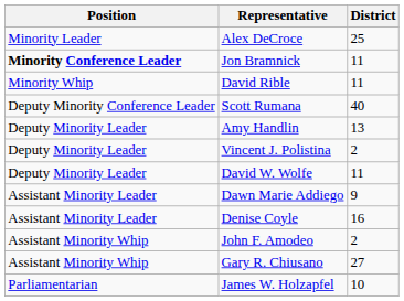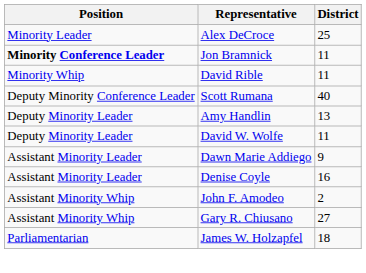 <table class=wikitable>
 <tr>
 <th>Position</th>
 <th>Representative</th>
 <th>District</th>
 </tr>
 <tr>
 <td><a href='#'>Minority Leader</a></td>
 <td><a href='#'>Alex DeCroce</a></td>
 <td>25</td>
 </tr>
 <tr>
 <td><strong>Minority <a href='#'>Conference Leader</a></strong></td>
 <td><a href='#'>Jon Bramnick</a></td>
 <td>11</td>
 </tr>
 <tr>
 <td><a href='#'>Minority Whip</a></td>
 <td><a href='#'>David Rible</a></td>
 <td>11</td>
 </tr>
 <tr>
 <td>Deputy Minority <a href='#'>Conference Leader</a></td>
 <td><a href='#'>Scott Rumana</a></td>
 <td>40</td>
 </tr>
 <tr>
 <td>Deputy <a href='#'>Minority Leader</a></td>
 <td><a href='#'>Amy Handlin</a></td>
 <td>13</td>
 </tr>
 <tr>
 <td>Deputy <a href='#'>Minority Leader</a></td>
-<td><a href='#'>Vincent J. Polistina</a></td>
-<td>2</td>
-</tr>
-<tr>
-<td>Deputy <a href='#'>Minority Leader</a></td>
 <td><a href='#'>David W. Wolfe</a></td>
 <td>11</td>
 </tr>
 <tr>
 <td>Assistant <a href='#'>Minority Leader</a></td>
 <td><a href='#'>Dawn Marie Addiego</a></td>
 <td>9</td>
 </tr>
 <tr>
 <td>Assistant <a href='#'>Minority Leader</a></td>
 <td><a href='#'>Denise Coyle</a></td>
 <td>16</td>
 </tr>
 <tr>
 <td>Assistant <a href='#'>Minority Whip</a></td>
 <td><a href='#'>John F. Amodeo</a></td>
 <td>2</td>
 </tr>
 <tr>
 <td>Assistant <a href='#'>Minority Whip</a></td>
 <td><a href='#'>Gary R. Chiusano</a></td>
 <td>27</td>
 </tr>
 <tr>
 <td><a href='#'>Parliamentarian</a></td>
 <td><a href='#'>James W. Holzapfel</a></td>
-<td>10</td>
+<td>18</td>
 </tr>
 </table>
